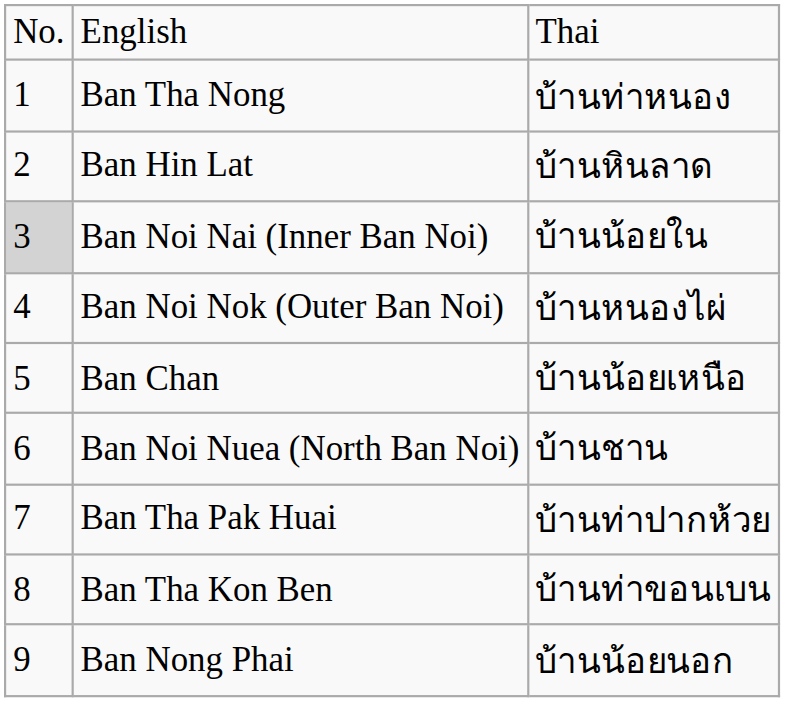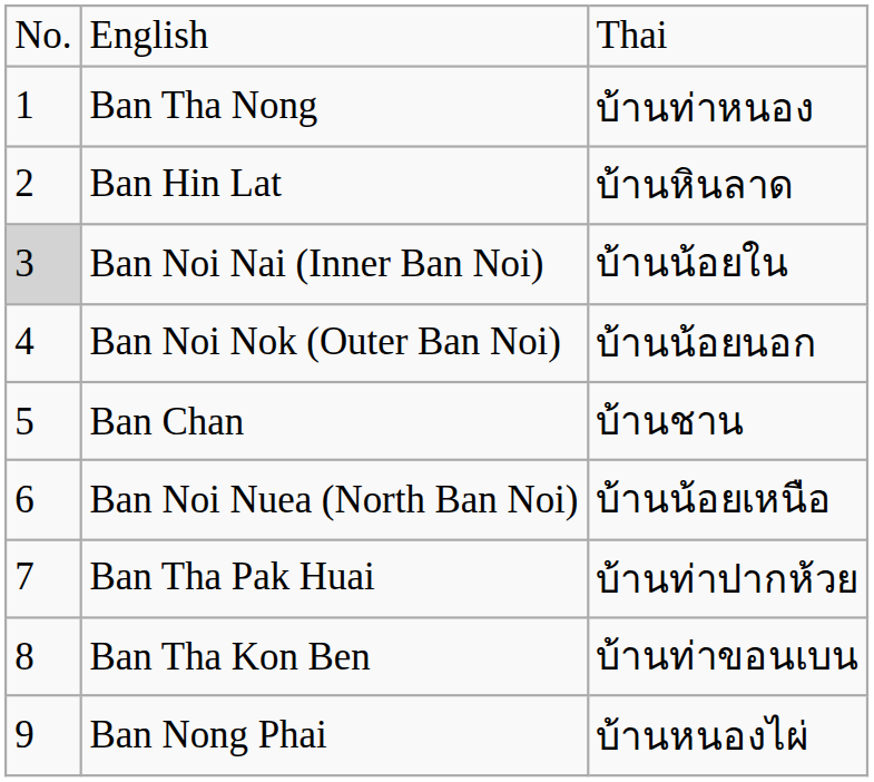 <table class="wikitable">
 <tr>
 <td>No.</td>
 <td>English</td>
 <td>Thai</td>
 </tr>
 <tr>
 <td>1</td>
 <td>Ban Tha Nong</td>
 <td>บ้านท่าหนอง</td>
 </tr>
 <tr>
 <td>2</td>
 <td>Ban Hin Lat</td>
 <td>บ้านหินลาด</td>
 </tr>
 <tr>
 <td style="background: lightgrey;">3</td>
 <td>Ban Noi Nai (Inner Ban Noi)</td>
 <td>บ้านน้อยใน</td>
 </tr>
 <tr>
 <td>4</td>
 <td>Ban Noi Nok (Outer Ban Noi)</td>
-<td>บ้านหนองไผ่</td>
+<td>บ้านน้อยนอก</td>
 </tr>
 <tr>
 <td>5</td>
 <td>Ban Chan</td>
-<td>บ้านน้อยเหนือ</td>
+<td>บ้านชาน</td>
 </tr>
 <tr>
 <td>6</td>
 <td>Ban Noi Nuea (North Ban Noi)</td>
-<td>บ้านชาน</td>
+<td>บ้านน้อยเหนือ</td>
 </tr>
 <tr>
 <td>7</td>
 <td>Ban Tha Pak Huai</td>
 <td>บ้านท่าปากห้วย</td>
 </tr>
 <tr>
 <td>8</td>
 <td>Ban Tha Kon Ben</td>
 <td>บ้านท่าขอนเบน</td>
 </tr>
 <tr>
 <td>9</td>
 <td>Ban Nong Phai</td>
-<td>บ้านน้อยนอก</td>
+<td>บ้านหนองไผ่</td>
 </tr>
 </table>
